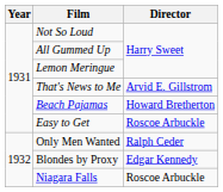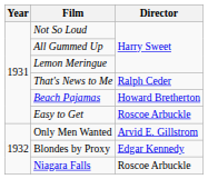 <table class="wikitable">
 <tr>
 <th>Year</th>
 <th>Film</th>
 <th>Director</th>
 </tr>
 <tr>
 <td rowspan=6>1931</td>
 <td><em>Not So Loud</em></td>
 <td rowspan=3><a href='#'>Harry Sweet</a></td>
 </tr>
 <tr>
 <td><em>All Gummed Up</em></td>
 </tr>
 <tr>
 <td><em>Lemon Meringue</em></td>
 </tr>
 <tr>
 <td><em>That's News to Me</em></td>
-<td><a href='#'>Arvid E. Gillstrom</a></td>
+<td><a href='#'>Ralph Ceder</a></td>
 </tr>
 <tr>
 <td><em><a href='#'>Beach Pajamas</a></em></td>
 <td><a href='#'>Howard Bretherton</a><em></td>
 </tr>
 <tr>
 <td><em>Easy to Get</em></td>
 <td><a href='#'>Roscoe Arbuckle</a></td>
 </tr>
 <tr>
 <td rowspan=3>1932</td>
 <td></em>Only Men Wanted<em></td>
-<td><a href='#'>Ralph Ceder</a></td>
+<td><a href='#'>Arvid E. Gillstrom</a></td>
 </tr>
 <tr>
 <td></em>Blondes by Proxy<em></td>
 <td><a href='#'>Edgar Kennedy</a></td>
 </tr>
 <tr>
 <td></em><a href='#'>Niagara Falls</a><em></td>
 <td>Roscoe Arbuckle</td>
 </tr>
 </table>
